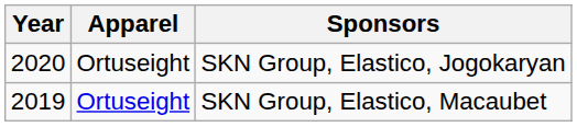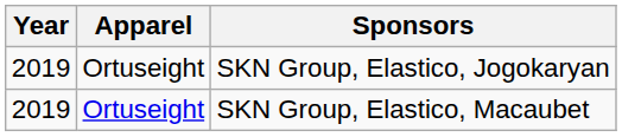 <table class="wikitable" style="text-align:center">
 <tr>
 <th>Year</th>
 <th>Apparel</th>
 <th>Sponsors</th>
 </tr>
 <tr>
-<td>2020</td>
+<td>2019</td>
 <td align="left">Ortuseight</td>
 <td align="left">SKN Group, Elastico, Jogokaryan</td>
 </tr>
 <tr>
 <td>2019</td>
 <td align="left"><a href='#'>Ortuseight</a></td>
 <td align="left">SKN Group, Elastico, Macaubet</td>
 </tr>
 </table>
